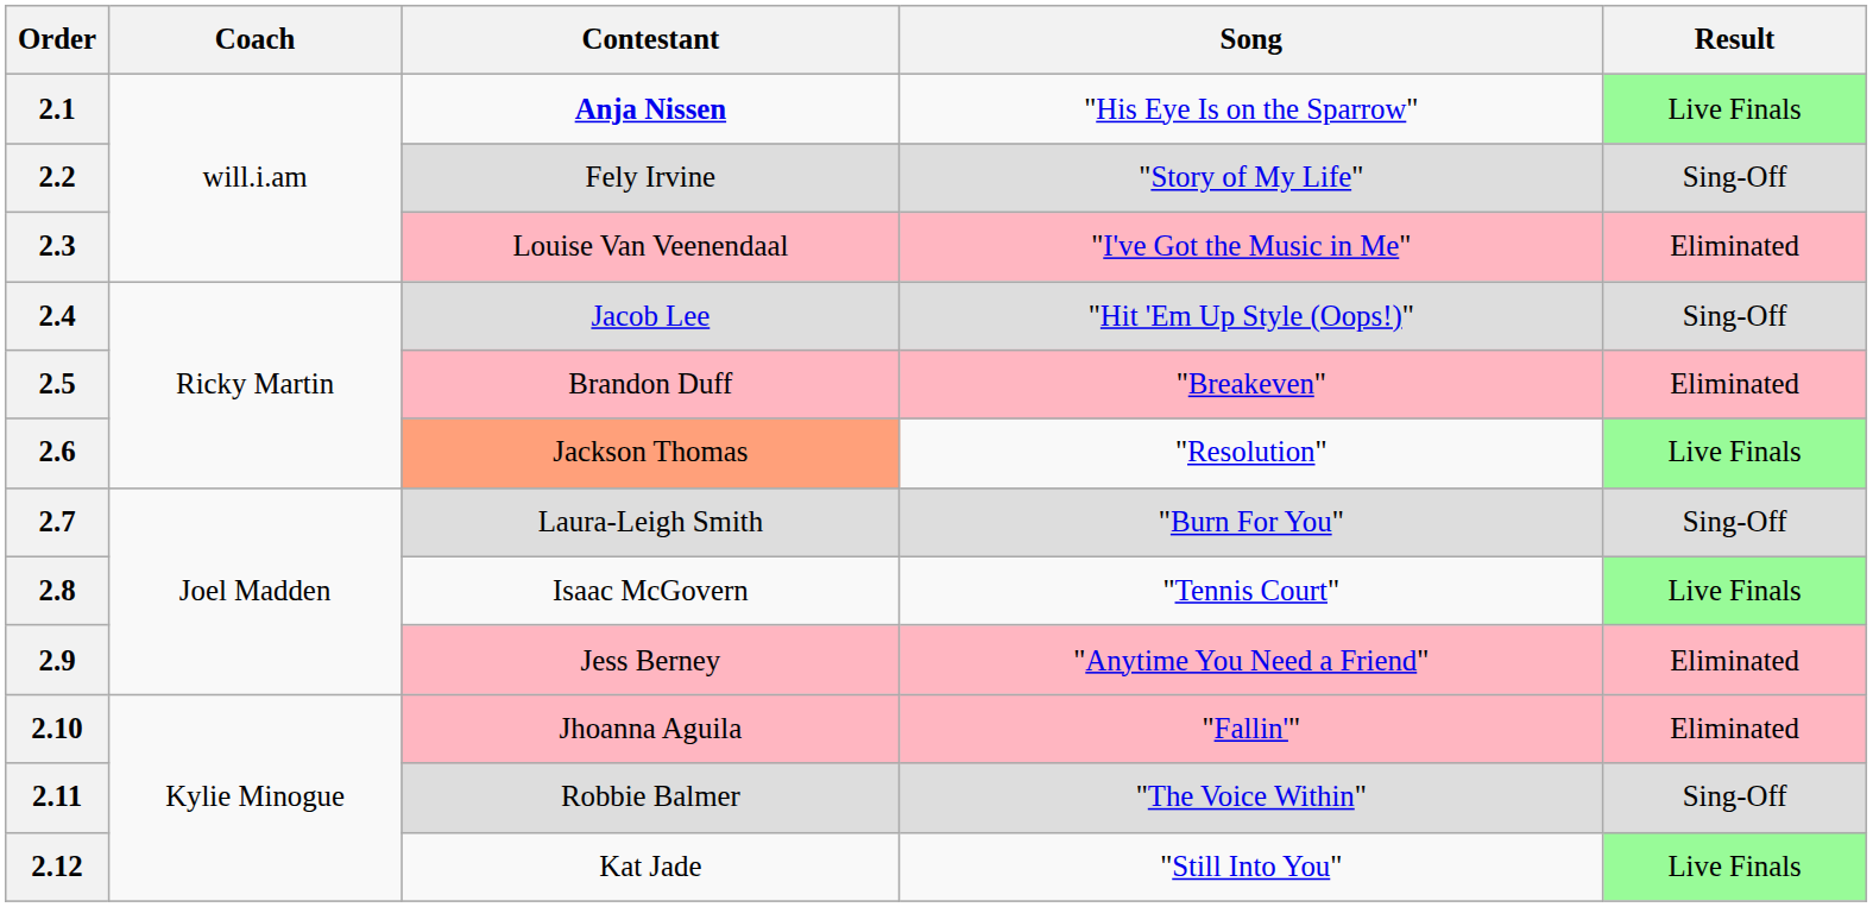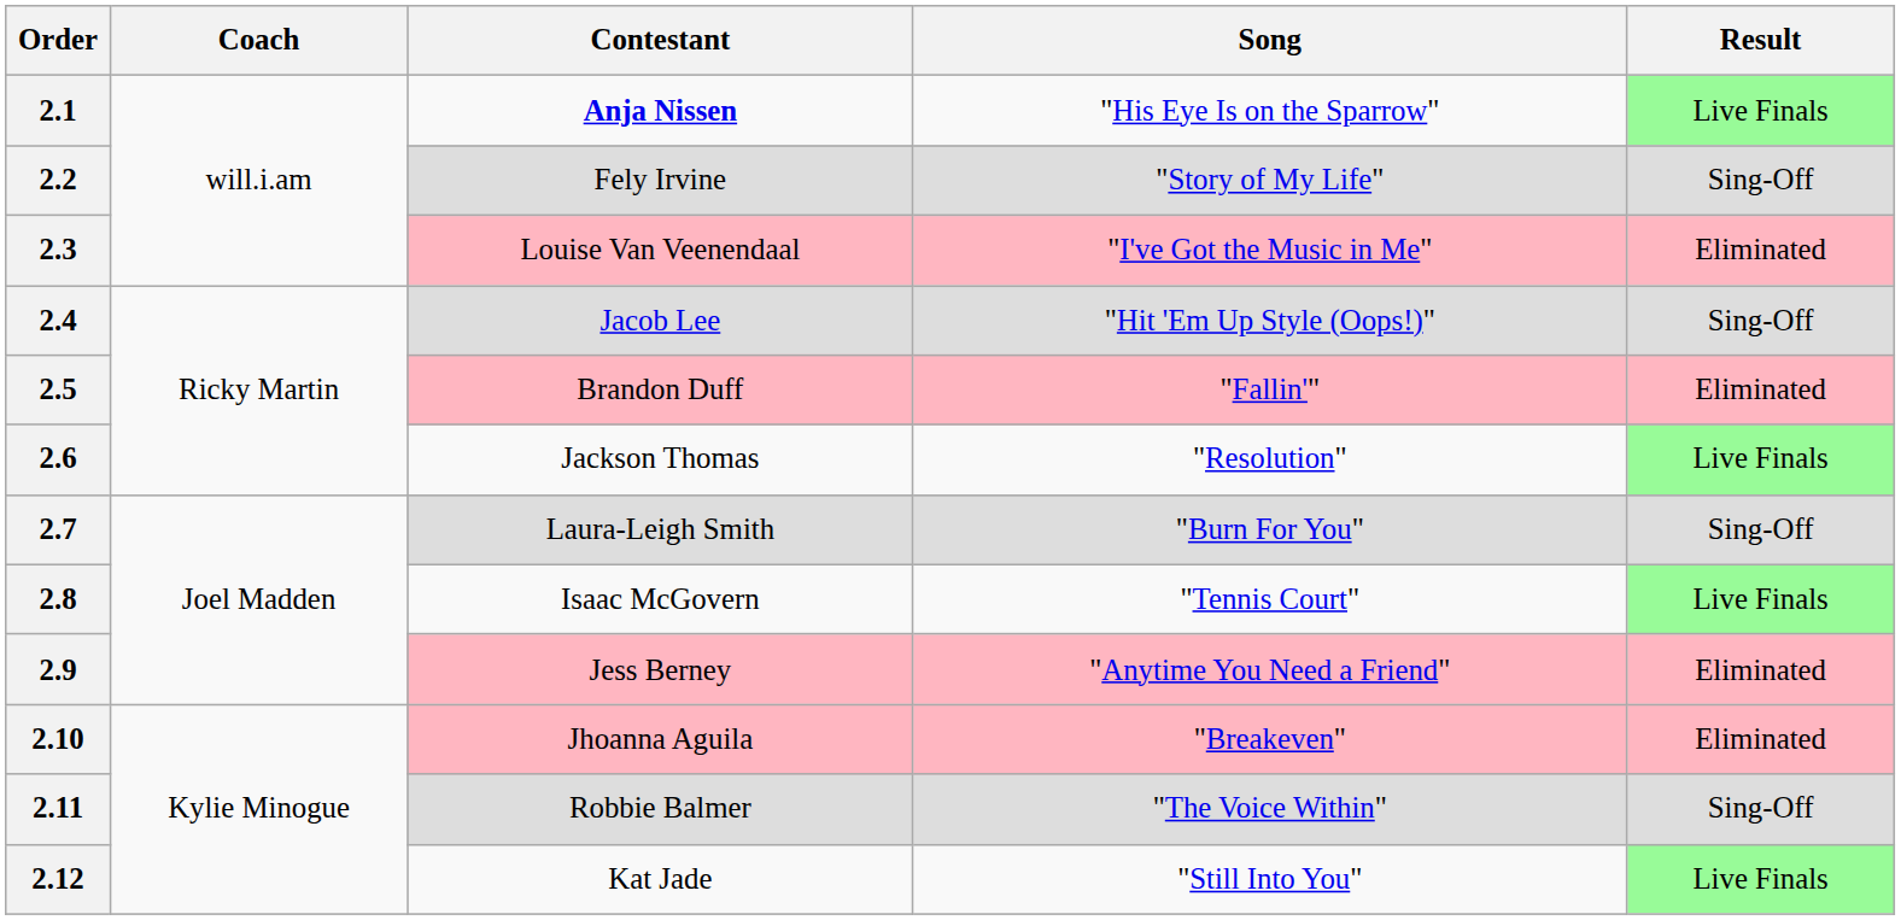 <table class="wikitable" style="text-align:center; width:80%; line-height:30px;">
 <tr>
 <th width="1%">Order</th>
 <th width="10%">Coach</th>
 <th width="17%">Contestant</th>
 <th width="24%">Song</th>
 <th width="9%">Result</th>
 </tr>
 <tr>
 <th scope="row">2.1</th>
 <td rowspan="3">will.i.am</td>
 <td><strong><a href='#'>Anja Nissen</a></strong></td>
 <td>"<a href='#'>His Eye Is on the Sparrow</a>"</td>
 <td style="background:palegreen">Live Finals</td>
 </tr>
 <tr>
 <th scope="row">2.2</th>
 <td style="background:#ddd;">Fely Irvine</td>
 <td style="background:#ddd">"<a href='#'>Story of My Life</a>"</td>
 <td style="background:#ddd">Sing-Off</td>
 </tr>
 <tr>
 <th scope="row">2.3</th>
 <td style="background:lightpink;">Louise Van Veenendaal</td>
 <td style="background:lightpink;">"<a href='#'>I've Got the Music in Me</a>"</td>
 <td style="background:lightpink;">Eliminated</td>
 </tr>
 <tr>
 <th scope="row">2.4</th>
 <td rowspan="3">Ricky Martin</td>
 <td style="background:#ddd"><a href='#'>Jacob Lee</a></td>
 <td style="background:#ddd;">"<a href='#'>Hit 'Em Up Style (Oops!)</a>"</td>
 <td style="background:#ddd;">Sing-Off</td>
 </tr>
 <tr>
 <th scope="row">2.5</th>
 <td style="background:lightpink;">Brandon Duff</td>
-<td style="background:lightpink;">"<a href='#'>Breakeven</a>"</td>
+<td style="background:lightpink">"<a href='#'>Fallin'</a>"</td>
 <td style="background:lightpink;">Eliminated</td>
 </tr>
 <tr>
 <th scope="row">2.6</th>
-<td style="background: lightsalmon;">Jackson Thomas</td>
+<td>Jackson Thomas</td>
 <td>"<a href='#'>Resolution</a>"</td>
 <td style="background:palegreen;">Live Finals</td>
 </tr>
 <tr>
 <th scope="row">2.7</th>
 <td rowspan="3">Joel Madden</td>
 <td style="background:#ddd;">Laura-Leigh Smith</td>
 <td style="background:#ddd">"<a href='#'>Burn For You</a>"</td>
 <td style="background:#ddd;">Sing-Off</td>
 </tr>
 <tr>
 <th scope="row">2.8</th>
 <td>Isaac McGovern</td>
 <td>"<a href='#'>Tennis Court</a>"</td>
 <td style="background:palegreen;">Live Finals</td>
 </tr>
 <tr>
 <th scope="row">2.9</th>
 <td style="background:lightpink;">Jess Berney</td>
 <td style="background:lightpink;">"<a href='#'>Anytime You Need a Friend</a>"</td>
 <td style="background:lightpink;">Eliminated</td>
 </tr>
 <tr>
 <th scope="row">2.10</th>
 <td rowspan="3">Kylie Minogue</td>
 <td style="background:lightpink">Jhoanna Aguila</td>
-<td style="background:lightpink">"<a href='#'>Fallin'</a>"</td>
+<td style="background:lightpink;">"<a href='#'>Breakeven</a>"</td>
 <td style="background:lightpink">Eliminated</td>
 </tr>
 <tr>
 <th scope="row">2.11</th>
 <td style="background:#ddd">Robbie Balmer</td>
 <td style="background:#ddd;">"<a href='#'>The Voice Within</a>"</td>
 <td style="background:#ddd">Sing-Off</td>
 </tr>
 <tr>
 <th scope="row">2.12</th>
 <td>Kat Jade</td>
 <td>"<a href='#'>Still Into You</a>"</td>
 <td style="background:palegreen;">Live Finals</td>
 </tr>
 </table>
